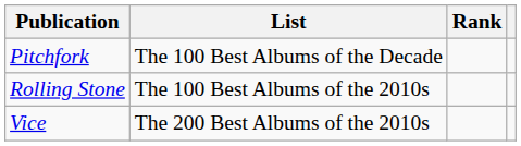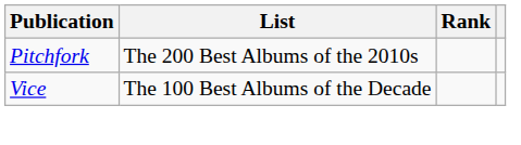 <table class="sortable wikitable">
 <tr>
 <th>Publication</th>
 <th>List</th>
 <th>Rank</th>
 <th class="unsortable"></th>
 </tr>
 <tr>
 <td><em><a href='#'>Pitchfork</a></em></td>
-<td>The 100 Best Albums of the Decade</td>
-<td></td>
-<td></td>
-</tr>
-<tr>
-<td><em><a href='#'>Rolling Stone</a></em></td>
-<td>The 100 Best Albums of the 2010s</td>
+<td>The 200 Best Albums of the 2010s</td>
 <td></td>
 <td></td>
 </tr>
 <tr>
 <td><em><a href='#'>Vice</a></em></td>
-<td>The 200 Best Albums of the 2010s</td>
+<td>The 100 Best Albums of the Decade</td>
 <td></td>
 <td></td>
 </tr>
 </table>
